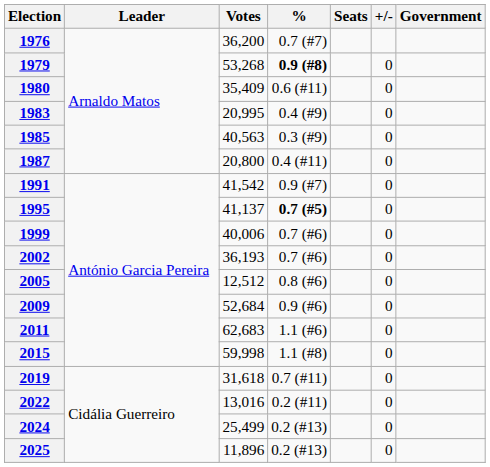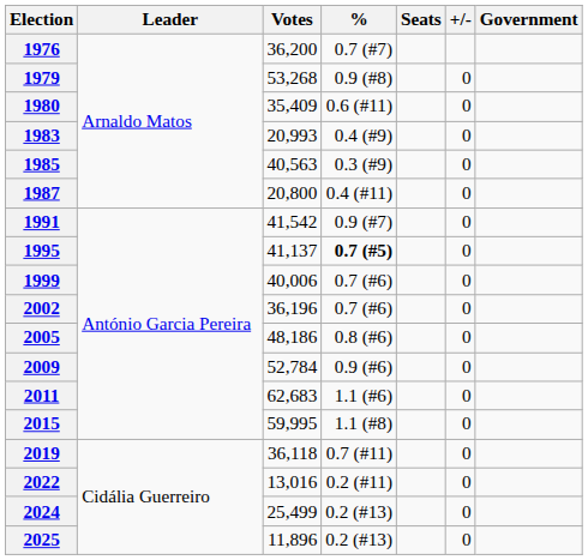 <table class="wikitable" style="text-align:right;">
 <tr>
 <th>Election</th>
 <th width="155px">Leader</th>
 <th>Votes</th>
 <th>%</th>
 <th>Seats</th>
 <th>+/-</th>
 <th>Government</th>
 </tr>
 <tr>
 <th><a href='#'>1976</a></th>
 <td rowspan="6" align=left><a href='#'>Arnaldo Matos</a></td>
 <td>36,200</td>
 <td>0.7 (#7)</td>
 <td></td>
 <td></td>
 <td></td>
 </tr>
 <tr>
 <th><a href='#'>1979</a></th>
 <td>53,268</td>
-<td><strong>0.9 (#8)</strong></td>
+<td>0.9 (#8)</td>
 <td></td>
 <td>0</td>
 <td></td>
 </tr>
 <tr>
 <th><a href='#'>1980</a></th>
 <td>35,409</td>
 <td>0.6 (#11)</td>
 <td></td>
 <td>0</td>
 <td></td>
 </tr>
 <tr>
 <th><a href='#'>1983</a></th>
-<td>20,995</td>
+<td>20,993</td>
 <td>0.4 (#9)</td>
 <td></td>
 <td>0</td>
 <td></td>
 </tr>
 <tr>
 <th><a href='#'>1985</a></th>
 <td>40,563</td>
 <td>0.3 (#9)</td>
 <td></td>
 <td>0</td>
 <td></td>
 </tr>
 <tr>
 <th><a href='#'>1987</a></th>
 <td>20,800</td>
 <td>0.4 (#11)</td>
 <td></td>
 <td>0</td>
 <td></td>
 </tr>
 <tr>
 <th><a href='#'>1991</a></th>
 <td rowspan="8" align=left><a href='#'>António Garcia Pereira</a></td>
 <td>41,542</td>
 <td>0.9 (#7)</td>
 <td></td>
 <td>0</td>
 <td></td>
 </tr>
 <tr>
 <th><a href='#'>1995</a></th>
 <td>41,137</td>
 <td><strong>0.7 (#5)</strong></td>
 <td></td>
 <td>0</td>
 <td></td>
 </tr>
 <tr>
 <th><a href='#'>1999</a></th>
 <td>40,006</td>
 <td>0.7 (#6)</td>
 <td></td>
 <td>0</td>
 <td></td>
 </tr>
 <tr>
 <th><a href='#'>2002</a></th>
-<td>36,193</td>
+<td>36,196</td>
 <td>0.7 (#6)</td>
 <td></td>
 <td>0</td>
 <td></td>
 </tr>
 <tr>
 <th><a href='#'>2005</a></th>
-<td>12,512</td>
+<td>48,186</td>
 <td>0.8 (#6)</td>
 <td></td>
 <td>0</td>
 <td></td>
 </tr>
 <tr>
 <th><a href='#'>2009</a></th>
-<td>52,684</td>
+<td>52,784</td>
 <td>0.9 (#6)</td>
 <td></td>
 <td>0</td>
 <td></td>
 </tr>
 <tr>
 <th><a href='#'>2011</a></th>
 <td>62,683</td>
 <td>1.1 (#6)</td>
 <td></td>
 <td>0</td>
 <td></td>
 </tr>
 <tr>
 <th><a href='#'>2015</a></th>
-<td>59,998</td>
+<td>59,995</td>
 <td>1.1 (#8)</td>
 <td></td>
 <td>0</td>
 <td></td>
 </tr>
 <tr>
 <th><a href='#'>2019</a></th>
 <td rowspan="4" align=left>Cidália Guerreiro</td>
-<td>31,618</td>
+<td>36,118</td>
 <td>0.7 (#11)</td>
 <td></td>
 <td>0</td>
 <td></td>
 </tr>
 <tr>
 <th><a href='#'>2022</a></th>
 <td>13,016</td>
 <td>0.2 (#11)</td>
 <td></td>
 <td>0</td>
 <td></td>
 </tr>
 <tr>
 <th><a href='#'>2024</a></th>
 <td>25,499</td>
 <td>0.2 (#13)</td>
 <td></td>
 <td>0</td>
 <td></td>
 </tr>
 <tr>
 <th><a href='#'>2025</a></th>
 <td>11,896</td>
 <td>0.2 (#13)</td>
 <td></td>
 <td>0</td>
 <td></td>
 </tr>
 </table>
